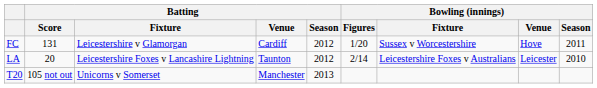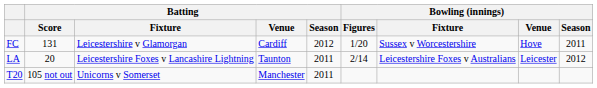 <table class=wikitable>
 <tr>
 <th rowspan="1"></th>
 <th colspan="4" rowspan="1">Batting</th>
 <th colspan="4" rowspan="1">Bowling (innings)</th>
 </tr>
 <tr>
 <th></th>
 <th>Score</th>
 <th>Fixture</th>
 <th>Venue</th>
 <th>Season</th>
 <th>Figures</th>
 <th>Fixture</th>
 <th>Venue</th>
 <th>Season</th>
 </tr>
 <tr>
 <td><a href='#'>FC</a></td>
 <td align="center">131</td>
 <td><a href='#'>Leicestershire</a> v <a href='#'>Glamorgan</a></td>
 <td><a href='#'>Cardiff</a></td>
 <td align="center">2012</td>
 <td align="center">1/20</td>
 <td><a href='#'>Sussex</a> v <a href='#'>Worcestershire</a></td>
 <td><a href='#'>Hove</a></td>
 <td align="center">2011</td>
 </tr>
 <tr>
 <td><a href='#'>LA</a></td>
 <td align="center">20</td>
 <td><a href='#'>Leicestershire Foxes</a> v <a href='#'>Lancashire Lightning</a></td>
 <td><a href='#'>Taunton</a></td>
-<td align="center">2012</td>
+<td align="center">2011</td>
 <td align="center">2/14</td>
 <td><a href='#'>Leicestershire Foxes</a> v <a href='#'>Australians</a></td>
 <td><a href='#'>Leicester</a></td>
-<td align="center">2010</td>
+<td align="center">2012</td>
 </tr>
 <tr>
 <td><a href='#'>T20</a></td>
 <td align="center">105 <a href='#'>not out</a></td>
 <td><a href='#'>Unicorns</a> v <a href='#'>Somerset</a></td>
 <td><a href='#'>Manchester</a></td>
-<td align="center">2013</td>
+<td align="center">2011</td>
 <td align="center"></td>
 <td></td>
 <td></td>
 <td align="center"></td>
 </tr>
 </table>
